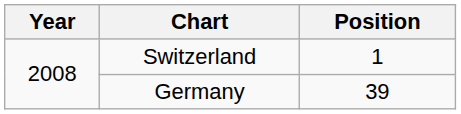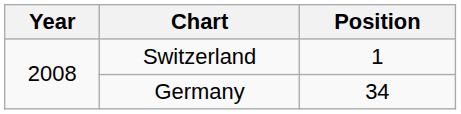 <table class="wikitable" width="330px">
 <tr>
 <th align="center">Year</th>
 <th align="center">Chart</th>
 <th align="center">Position</th>
 </tr>
 <tr>
 <td align="center" rowspan="2">2008</td>
 <td align="center">Switzerland</td>
 <td align="center">1</td>
 </tr>
 <tr>
 <td align="center">Germany</td>
-<td align="center">39</td>
+<td align="center">34</td>
 </tr>
 </table>
